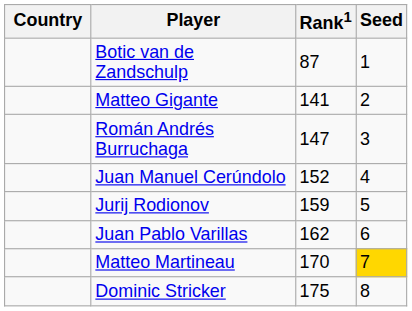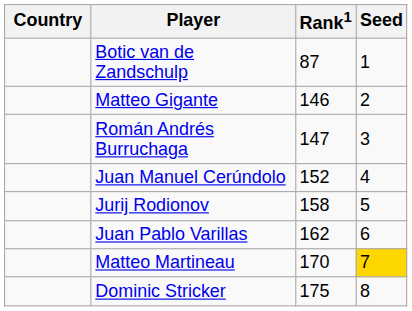 <table class="sortable wikitable">
 <tr>
 <th width="70">Country</th>
 <th width="175">Player</th>
 <th>Rank<sup>1</sup></th>
 <th>Seed</th>
 </tr>
 <tr>
 <td></td>
 <td><a href='#'>Botic van de Zandschulp</a></td>
 <td>87</td>
 <td>1</td>
 </tr>
 <tr>
 <td></td>
 <td><a href='#'>Matteo Gigante</a></td>
-<td>141</td>
+<td>146</td>
 <td>2</td>
 </tr>
 <tr>
 <td></td>
 <td><a href='#'>Román Andrés Burruchaga</a></td>
 <td>147</td>
 <td>3</td>
 </tr>
 <tr>
 <td></td>
 <td><a href='#'>Juan Manuel Cerúndolo</a></td>
 <td>152</td>
 <td>4</td>
 </tr>
 <tr>
 <td></td>
 <td><a href='#'>Jurij Rodionov</a></td>
-<td>159</td>
+<td>158</td>
 <td>5</td>
 </tr>
 <tr>
 <td></td>
 <td><a href='#'>Juan Pablo Varillas</a></td>
 <td>162</td>
 <td>6</td>
 </tr>
 <tr>
 <td></td>
 <td><a href='#'>Matteo Martineau</a></td>
 <td>170</td>
 <td style="background: gold;">7</td>
 </tr>
 <tr>
 <td></td>
 <td><a href='#'>Dominic Stricker</a></td>
 <td>175</td>
 <td>8</td>
 </tr>
 </table>
